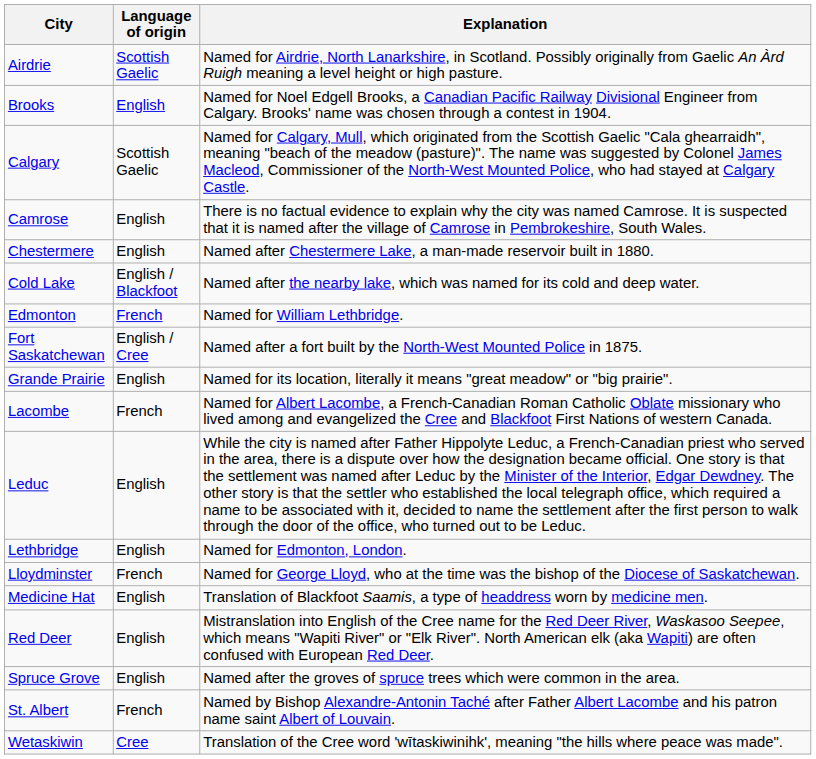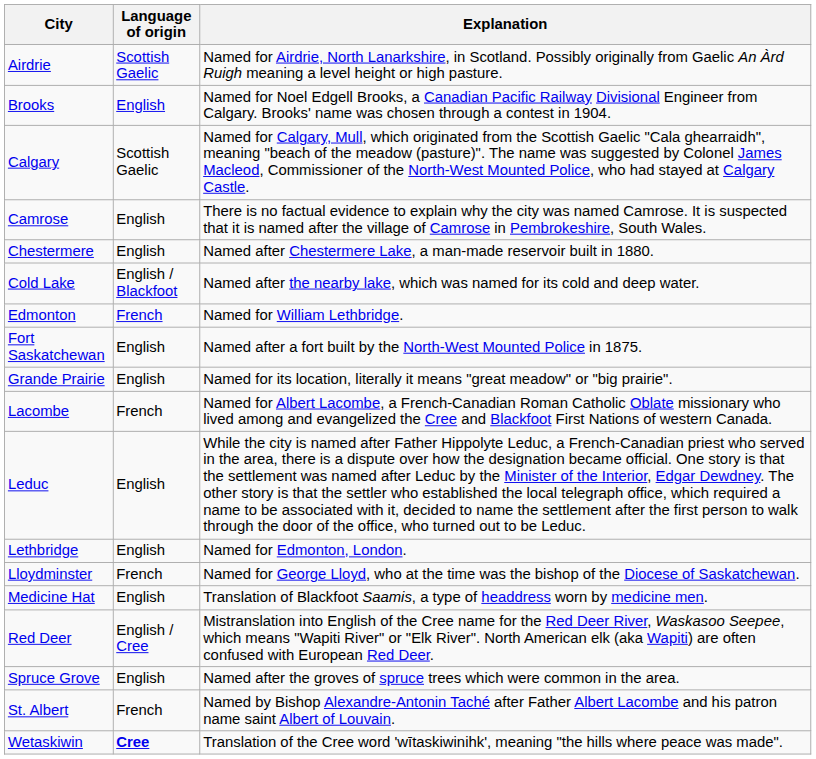 <table class="wikitable sortable">
 <tr>
 <th>City</th>
 <th>Language of origin</th>
 <th>Explanation</th>
 </tr>
 <tr>
 <td><a href='#'>Airdrie</a></td>
 <td><a href='#'>Scottish Gaelic</a></td>
 <td>Named for <a href='#'>Airdrie, North Lanarkshire</a>, in Scotland.  Possibly originally from Gaelic <em>An Àrd Ruigh</em> meaning a level height or high pasture.</td>
 </tr>
 <tr>
 <td><a href='#'>Brooks</a></td>
 <td><a href='#'>English</a></td>
 <td>Named for Noel Edgell Brooks, a <a href='#'>Canadian Pacific Railway</a> <a href='#'>Divisional</a> Engineer from Calgary. Brooks' name was chosen through a contest in 1904.</td>
 </tr>
 <tr>
 <td><a href='#'>Calgary</a></td>
 <td>Scottish Gaelic</td>
 <td>Named for <a href='#'>Calgary, Mull</a>, which originated from the Scottish Gaelic "Cala ghearraidh", meaning "beach of the meadow (pasture)". The name was suggested by Colonel <a href='#'>James Macleod</a>, Commissioner of the <a href='#'>North-West Mounted Police</a>, who had stayed at <a href='#'>Calgary Castle</a>.</td>
 </tr>
 <tr>
 <td><a href='#'>Camrose</a></td>
 <td>English</td>
 <td>There is no factual evidence to explain why the city was named Camrose. It is suspected that it is named after the village of <a href='#'>Camrose</a> in <a href='#'>Pembrokeshire</a>, South Wales.</td>
 </tr>
 <tr>
 <td><a href='#'>Chestermere</a></td>
 <td>English</td>
 <td>Named after <a href='#'>Chestermere Lake</a>, a man-made reservoir built in 1880.</td>
 </tr>
 <tr>
 <td><a href='#'>Cold Lake</a></td>
 <td>English / <a href='#'>Blackfoot</a></td>
 <td>Named after <a href='#'>the nearby lake</a>, which was named for its cold and deep water.</td>
 </tr>
 <tr>
 <td><a href='#'>Edmonton</a></td>
 <td><a href='#'>French</a></td>
 <td>Named for <a href='#'>William Lethbridge</a>.</td>
 </tr>
 <tr>
 <td><a href='#'>Fort Saskatchewan</a></td>
-<td>English / <a href='#'>Cree</a></td>
+<td>English</td>
 <td>Named after a fort built by the <a href='#'>North-West Mounted Police</a> in 1875.</td>
 </tr>
 <tr>
 <td><a href='#'>Grande Prairie</a></td>
 <td>English</td>
 <td>Named for its location, literally it means "great meadow" or "big prairie".</td>
 </tr>
 <tr>
 <td><a href='#'>Lacombe</a></td>
 <td>French</td>
 <td>Named for <a href='#'>Albert Lacombe</a>, a French-Canadian Roman Catholic <a href='#'>Oblate</a> missionary who lived among and evangelized the <a href='#'>Cree</a> and <a href='#'>Blackfoot</a> First Nations of western Canada.</td>
 </tr>
 <tr>
 <td><a href='#'>Leduc</a></td>
 <td>English</td>
 <td>While the city is named after Father Hippolyte Leduc, a French-Canadian priest who served in the area, there is a dispute over how the designation became official. One story is that the settlement was named after Leduc by the <a href='#'>Minister of the Interior</a>, <a href='#'>Edgar Dewdney</a>. The other story is that the settler who established the local telegraph office, which required a name to be associated with it, decided to name the settlement after the first person to walk through the door of the office, who turned out to be Leduc.</td>
 </tr>
 <tr>
 <td><a href='#'>Lethbridge</a></td>
 <td>English</td>
 <td>Named for <a href='#'>Edmonton, London</a>.</td>
 </tr>
 <tr>
 <td><a href='#'>Lloydminster</a></td>
 <td>French</td>
 <td>Named for <a href='#'>George Lloyd</a>, who at the time was the bishop of the <a href='#'>Diocese of Saskatchewan</a>.</td>
 </tr>
 <tr>
 <td><a href='#'>Medicine Hat</a></td>
 <td>English</td>
 <td>Translation of Blackfoot <em>Saamis</em>, a type of <a href='#'>headdress</a> worn by <a href='#'>medicine men</a>.</td>
 </tr>
 <tr>
 <td><a href='#'>Red Deer</a></td>
-<td>English</td>
+<td>English / <a href='#'>Cree</a></td>
 <td>Mistranslation into English of the Cree name for the <a href='#'>Red Deer River</a>, <em>Waskasoo Seepee</em>, which means "Wapiti River" or "Elk River". North American elk (aka <a href='#'>Wapiti</a>) are often confused with European <a href='#'>Red Deer</a>.</td>
 </tr>
 <tr>
 <td><a href='#'>Spruce Grove</a></td>
 <td>English</td>
 <td>Named after the groves of <a href='#'>spruce</a> trees which were common in the area.</td>
 </tr>
 <tr>
 <td><a href='#'>St. Albert</a></td>
 <td>French</td>
 <td>Named by Bishop <a href='#'>Alexandre-Antonin Taché</a> after Father <a href='#'>Albert Lacombe</a> and his patron name saint <a href='#'>Albert of Louvain</a>.</td>
 </tr>
 <tr>
 <td><a href='#'>Wetaskiwin</a></td>
-<td><a href='#'>Cree</a></td>
+<td><strong><a href='#'>Cree</a></strong></td>
 <td>Translation of the Cree word 'wītaskiwinihk', meaning "the hills where peace was made".</td>
 </tr>
 </table>
